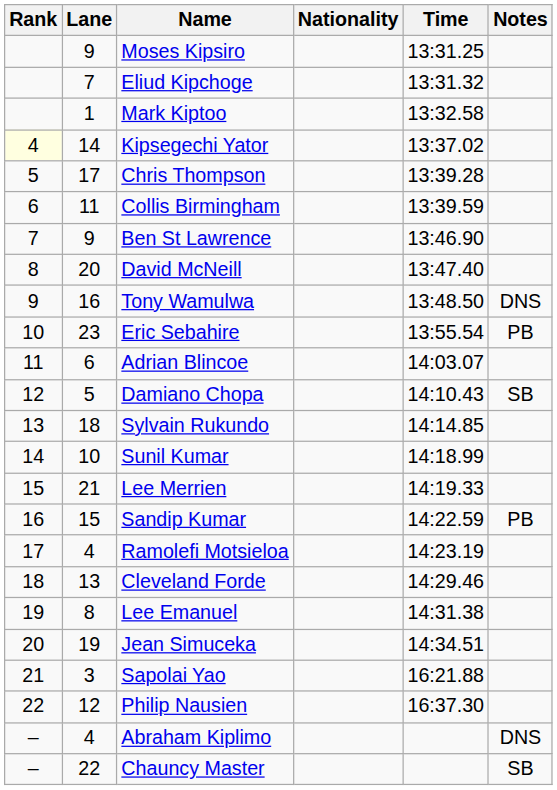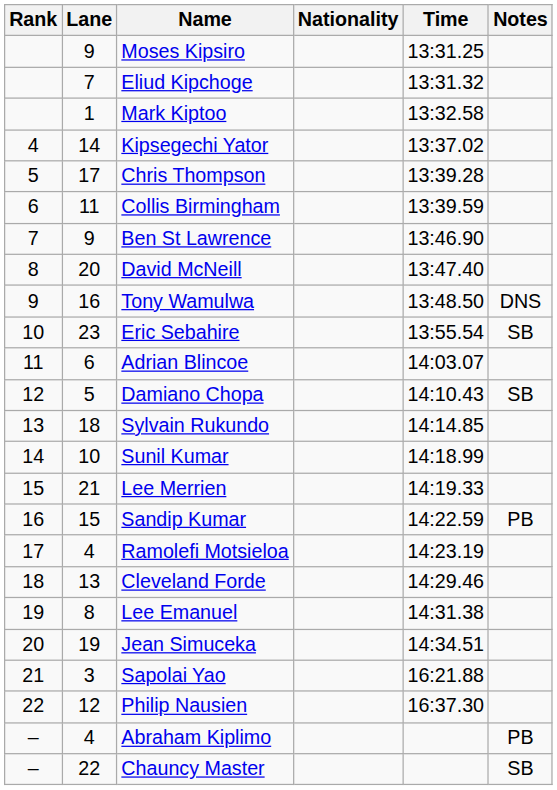 <table class="wikitable sortable" style="text-align:center">
 <tr>
 <th>Rank</th>
 <th>Lane</th>
 <th>Name</th>
 <th>Nationality</th>
 <th>Time</th>
 <th>Notes</th>
 </tr>
 <tr>
 <td></td>
 <td>9</td>
 <td align="left"><a href='#'>Moses Kipsiro</a></td>
 <td align=left></td>
 <td>13:31.25</td>
 <td></td>
 </tr>
 <tr>
 <td></td>
 <td>7</td>
 <td align="left"><a href='#'>Eliud Kipchoge</a></td>
 <td align=left></td>
 <td>13:31.32</td>
 <td></td>
 </tr>
 <tr>
 <td></td>
 <td>1</td>
 <td align="left"><a href='#'>Mark Kiptoo</a></td>
 <td align=left></td>
 <td>13:32.58</td>
 <td></td>
 </tr>
 <tr>
-<td style="background: lightyellow;">4</td>
+<td>4</td>
 <td>14</td>
 <td align="left"><a href='#'>Kipsegechi Yator</a></td>
 <td align=left></td>
 <td>13:37.02</td>
 <td></td>
 </tr>
 <tr>
 <td>5</td>
 <td>17</td>
 <td align="left"><a href='#'>Chris Thompson</a></td>
 <td align=left></td>
 <td>13:39.28</td>
 <td></td>
 </tr>
 <tr>
 <td>6</td>
 <td>11</td>
 <td align="left"><a href='#'>Collis Birmingham</a></td>
 <td align=left></td>
 <td>13:39.59</td>
 <td></td>
 </tr>
 <tr>
 <td>7</td>
 <td>9</td>
 <td align="left"><a href='#'>Ben St Lawrence</a></td>
 <td align=left></td>
 <td>13:46.90</td>
 <td></td>
 </tr>
 <tr>
 <td>8</td>
 <td>20</td>
 <td align="left"><a href='#'>David McNeill</a></td>
 <td align=left></td>
 <td>13:47.40</td>
 <td></td>
 </tr>
 <tr>
 <td>9</td>
 <td>16</td>
 <td align="left"><a href='#'>Tony Wamulwa</a></td>
 <td align=left></td>
 <td>13:48.50</td>
 <td>DNS</td>
 </tr>
 <tr>
 <td>10</td>
 <td>23</td>
 <td align="left"><a href='#'>Eric Sebahire</a></td>
 <td align=left></td>
 <td>13:55.54</td>
-<td>PB</td>
+<td>SB</td>
 </tr>
 <tr>
 <td>11</td>
 <td>6</td>
 <td align="left"><a href='#'>Adrian Blincoe</a></td>
 <td align=left></td>
 <td>14:03.07</td>
 <td></td>
 </tr>
 <tr>
 <td>12</td>
 <td>5</td>
 <td align="left"><a href='#'>Damiano Chopa</a></td>
 <td align=left></td>
 <td>14:10.43</td>
 <td>SB</td>
 </tr>
 <tr>
 <td>13</td>
 <td>18</td>
 <td align="left"><a href='#'>Sylvain Rukundo</a></td>
 <td align=left></td>
 <td>14:14.85</td>
 <td></td>
 </tr>
 <tr>
 <td>14</td>
 <td>10</td>
 <td align="left"><a href='#'>Sunil Kumar</a></td>
 <td align=left></td>
 <td>14:18.99</td>
 <td></td>
 </tr>
 <tr>
 <td>15</td>
 <td>21</td>
 <td align="left"><a href='#'>Lee Merrien</a></td>
 <td align=left></td>
 <td>14:19.33</td>
 <td></td>
 </tr>
 <tr>
 <td>16</td>
 <td>15</td>
 <td align="left"><a href='#'>Sandip Kumar</a></td>
 <td align=left></td>
 <td>14:22.59</td>
 <td>PB</td>
 </tr>
 <tr>
 <td>17</td>
 <td>4</td>
 <td align="left"><a href='#'>Ramolefi Motsieloa</a></td>
 <td align=left></td>
 <td>14:23.19</td>
 <td></td>
 </tr>
 <tr>
 <td>18</td>
 <td>13</td>
 <td align="left"><a href='#'>Cleveland Forde</a></td>
 <td align=left></td>
 <td>14:29.46</td>
 <td></td>
 </tr>
 <tr>
 <td>19</td>
 <td>8</td>
 <td align="left"><a href='#'>Lee Emanuel</a></td>
 <td align=left></td>
 <td>14:31.38</td>
 <td></td>
 </tr>
 <tr>
 <td>20</td>
 <td>19</td>
 <td align="left"><a href='#'>Jean Simuceka</a></td>
 <td align=left></td>
 <td>14:34.51</td>
 <td></td>
 </tr>
 <tr>
 <td>21</td>
 <td>3</td>
 <td align="left"><a href='#'>Sapolai Yao</a></td>
 <td align=left></td>
 <td>16:21.88</td>
 <td></td>
 </tr>
 <tr>
 <td>22</td>
 <td>12</td>
 <td align="left"><a href='#'>Philip Nausien</a></td>
 <td align=left></td>
 <td>16:37.30</td>
 <td></td>
 </tr>
 <tr>
 <td>–</td>
 <td>4</td>
 <td align="left"><a href='#'>Abraham Kiplimo</a></td>
 <td align=left></td>
 <td></td>
-<td>DNS</td>
+<td>PB</td>
 </tr>
 <tr>
 <td>–</td>
 <td>22</td>
 <td align="left"><a href='#'>Chauncy Master</a></td>
 <td align=left></td>
 <td></td>
 <td>SB</td>
 </tr>
 </table>
